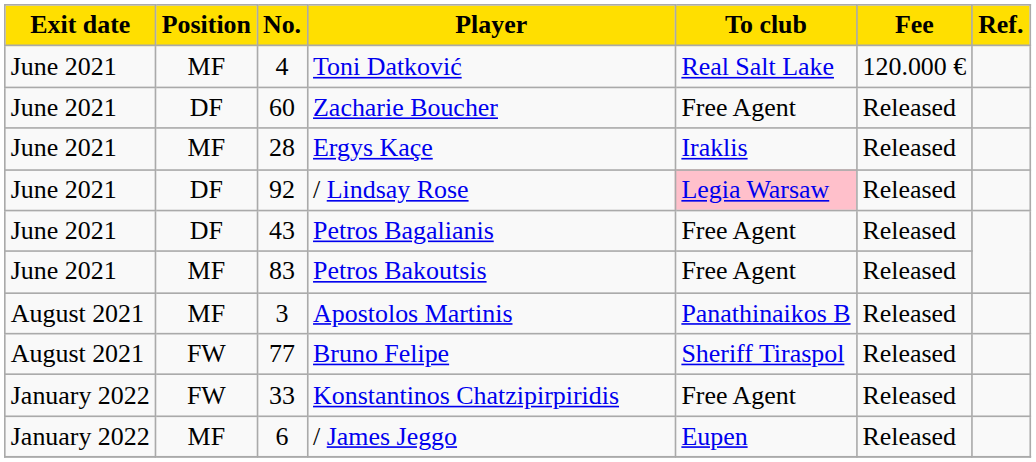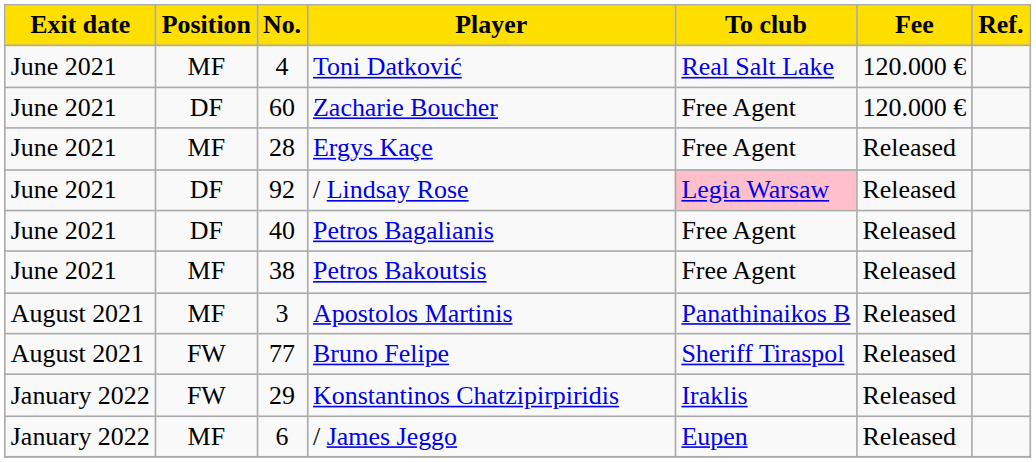 <table class="wikitable sortable">
 <tr>
 <th style="background:#FFDF00; color:black;"><strong>Exit date</strong></th>
 <th style="background:#FFDF00; color:black;"><strong>Position</strong></th>
 <th style="background:#FFDF00; color:black;"><strong>No.</strong></th>
 <th style="background:#FFDF00; color:black;"; width=220><strong>Player</strong></th>
 <th style="background:#FFDF00; color:black;"><strong>To club</strong></th>
 <th style="background:#FFDF00; color:black;"><strong>Fee</strong></th>
 <th style="background:#FFDF00; color:black;"><strong>Ref.</strong></th>
 </tr>
 <tr>
 <td>June 2021</td>
 <td style="text-align:center;">MF</td>
 <td style="text-align:center;">4</td>
 <td style="text-align:left;"> <a href='#'>Toni Datković</a></td>
 <td style="text-align:left;"> <a href='#'>Real Salt Lake</a></td>
 <td>120.000 €</td>
 <td></td>
 </tr>
 <tr>
 <td>June 2021</td>
 <td style="text-align:center;">DF</td>
 <td style="text-align:center;">60</td>
 <td style="text-align:left;"> <a href='#'>Zacharie Boucher</a></td>
 <td style="text-align:left;">Free Agent</td>
-<td>Released</td>
+<td>120.000 €</td>
 <td></td>
 </tr>
 <tr>
 <td>June 2021</td>
 <td style="text-align:center;">MF</td>
 <td style="text-align:center;">28</td>
 <td style="text-align:left;"> <a href='#'>Ergys Kaçe</a></td>
-<td style="text-align:left;"> <a href='#'>Iraklis</a></td>
+<td style="text-align:left;">Free Agent</td>
 <td>Released</td>
 <td></td>
 </tr>
 <tr>
 <td>June 2021</td>
 <td style="text-align:center;">DF</td>
 <td style="text-align:center;">92</td>
 <td style="text-align:left;"> /  <a href='#'>Lindsay Rose</a></td>
 <td style="background: pink; text-align:left;"> <a href='#'>Legia Warsaw</a></td>
 <td>Released</td>
 <td></td>
 </tr>
 <tr>
 <td>June 2021</td>
 <td style="text-align:center;">DF</td>
-<td style="text-align:center;">43</td>
+<td style="text-align:center;">40</td>
 <td style="text-align:left;"> <a href='#'>Petros Bagalianis</a></td>
 <td style="text-align:left;">Free Agent</td>
 <td>Released</td>
 <td rowspan=2></td>
 </tr>
 <tr>
 <td>June 2021</td>
 <td style="text-align:center;">MF</td>
-<td style="text-align:center;">83</td>
+<td style="text-align:center;">38</td>
 <td style="text-align:left;"> <a href='#'>Petros Bakoutsis</a></td>
 <td style="text-align:left;">Free Agent</td>
 <td>Released</td>
 </tr>
 <tr>
 <td>August 2021</td>
 <td style="text-align:center;">MF</td>
 <td style="text-align:center;">3</td>
 <td style="text-align:left;"> <a href='#'>Apostolos Martinis</a></td>
 <td style="text-align:left;"> <a href='#'>Panathinaikos B</a></td>
 <td style="text-align:left;">Released</td>
 <td></td>
 </tr>
 <tr>
 <td>August 2021</td>
 <td style="text-align:center;">FW</td>
 <td style="text-align:center;">77</td>
 <td style="text-align:left;"> <a href='#'>Bruno Felipe</a></td>
 <td style="text-align:left;"> <a href='#'>Sheriff Tiraspol</a></td>
 <td>Released</td>
 <td></td>
 </tr>
 <tr>
 <td>January 2022</td>
 <td style="text-align:center;">FW</td>
-<td style="text-align:center;">33</td>
+<td style="text-align:center;">29</td>
 <td style="text-align:left;"> <a href='#'>Konstantinos Chatzipirpiridis</a></td>
-<td style="text-align:left;">Free Agent</td>
+<td style="text-align:left;"> <a href='#'>Iraklis</a></td>
 <td>Released</td>
 <td></td>
 </tr>
 <tr>
 <td>January 2022</td>
 <td style="text-align:center;">MF</td>
 <td style="text-align:center;">6</td>
 <td style="text-align:left;"> /  <a href='#'>James Jeggo</a></td>
 <td style="text-align:left;"> <a href='#'>Eupen</a></td>
 <td>Released</td>
 <td></td>
 </tr>
 <tr>
 </tr>
 </table>
